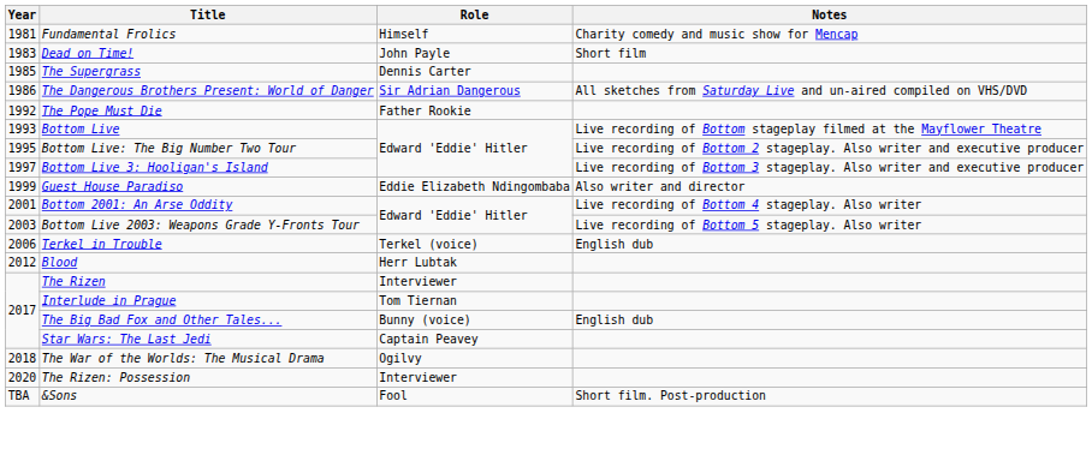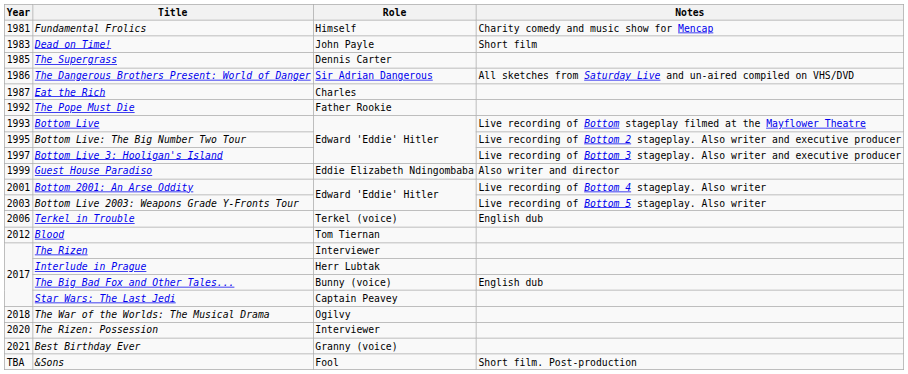 <table class="wikitable sortable">
 <tr>
 <th>Year</th>
 <th>Title</th>
 <th>Role</th>
 <th class="unsortable">Notes</th>
 </tr>
 <tr>
 <td>1981</td>
 <td><em>Fundamental Frolics</em></td>
 <td>Himself</td>
 <td>Charity comedy and music show for <a href='#'>Mencap</a></td>
 </tr>
 <tr>
 <td>1983</td>
 <td><em><a href='#'>Dead on Time!</a></em></td>
 <td>John Payle</td>
 <td>Short film</td>
 </tr>
 <tr>
 <td>1985</td>
 <td><em><a href='#'>The Supergrass</a></em></td>
 <td>Dennis Carter</td>
 <td></td>
 </tr>
 <tr>
 <td>1986</td>
 <td><em><a href='#'>The Dangerous Brothers Present: World of Danger</a></em></td>
 <td><a href='#'>Sir Adrian Dangerous</a></td>
 <td>All sketches from <em><a href='#'>Saturday Live</a></em> and un-aired compiled on VHS/DVD</td>
+</tr>
+<tr>
+<td>1987</td>
+<td><em><a href='#'>Eat the Rich</a></em></td>
+<td>Charles</td>
+<td></td>
 </tr>
 <tr>
 <td>1992</td>
 <td><em><a href='#'>The Pope Must Die</a></em></td>
 <td>Father Rookie</td>
 <td></td>
 </tr>
 <tr>
 <td>1993</td>
 <td><em><a href='#'>Bottom Live</a></em></td>
 <td rowspan="3">Edward 'Eddie' Hitler</td>
 <td>Live recording of <em><a href='#'>Bottom</a></em> stageplay filmed at the <a href='#'>Mayflower Theatre</a></td>
 </tr>
 <tr>
 <td>1995</td>
 <td><em>Bottom Live: The Big Number Two Tour</em></td>
 <td>Live recording of <em><a href='#'>Bottom 2</a></em> stageplay. Also writer and executive producer</td>
 </tr>
 <tr>
 <td>1997</td>
 <td><em><a href='#'>Bottom Live 3: Hooligan's Island</a></em></td>
 <td>Live recording of <em><a href='#'>Bottom 3</a></em> stageplay. Also writer and executive producer</td>
 </tr>
 <tr>
 <td>1999</td>
 <td><em><a href='#'>Guest House Paradiso</a></em></td>
 <td>Eddie Elizabeth Ndingombaba</td>
 <td>Also writer and director</td>
 </tr>
 <tr>
 <td>2001</td>
 <td><em><a href='#'>Bottom 2001: An Arse Oddity</a></em></td>
 <td rowspan="2">Edward 'Eddie' Hitler</td>
 <td>Live recording of <em><a href='#'>Bottom 4</a></em> stageplay. Also writer</td>
 </tr>
 <tr>
 <td>2003</td>
 <td><em>Bottom Live 2003: Weapons Grade Y-Fronts Tour</em></td>
 <td>Live recording of <em><a href='#'>Bottom 5</a></em> stageplay. Also writer</td>
 </tr>
 <tr>
 <td>2006</td>
 <td><em><a href='#'>Terkel in Trouble</a></em></td>
 <td>Terkel (voice)</td>
 <td>English dub</td>
 </tr>
 <tr>
 <td>2012</td>
 <td><em><a href='#'>Blood</a></em></td>
-<td>Herr Lubtak</td>
+<td>Tom Tiernan</td>
 <td></td>
 </tr>
 <tr>
 <td rowspan="4">2017</td>
 <td><em><a href='#'>The Rizen</a></em></td>
 <td>Interviewer</td>
 <td></td>
 </tr>
 <tr>
 <td><em><a href='#'>Interlude in Prague</a></em></td>
-<td>Tom Tiernan</td>
+<td>Herr Lubtak</td>
 <td></td>
 </tr>
 <tr>
 <td><em><a href='#'>The Big Bad Fox and Other Tales...</a></em></td>
 <td>Bunny (voice)</td>
 <td>English dub</td>
 </tr>
 <tr>
 <td><em><a href='#'>Star Wars: The Last Jedi</a></em></td>
 <td>Captain Peavey</td>
 <td></td>
 </tr>
 <tr>
 <td>2018</td>
 <td><em>The War of the Worlds: The Musical Drama</em></td>
 <td>Ogilvy</td>
 <td></td>
 </tr>
 <tr>
 <td>2020</td>
 <td><em>The Rizen: Possession</em></td>
 <td>Interviewer</td>
 <td></td>
 </tr>
 <tr>
+<td>2021</td>
+<td><em>Best Birthday Ever</em></td>
+<td>Granny (voice)</td>
+<td></td>
+</tr>
+<tr>
 <td>TBA</td>
 <td><em>&Sons</em></td>
 <td>Fool</td>
 <td>Short film. Post-production</td>
 </tr>
 </table>
